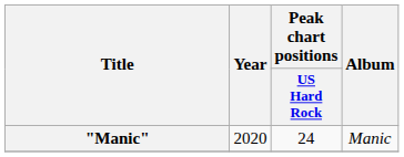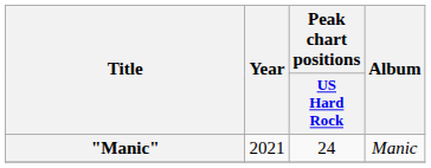 <table class="wikitable plainrowheaders" style="text-align:center;" border="1">
 <tr>
 <th scope="col" rowspan="2" style="width:13em;">Title</th>
 <th scope="col" rowspan="2" style="width:1em;">Year</th>
 <th scope="col" colspan="1">Peak chart positions</th>
 <th scope="col" rowspan="2">Album</th>
 </tr>
 <tr>
 <th style="width:3em;font-size:85%"><a href='#'>US<br>Hard Rock</a></th>
 </tr>
 <tr>
 <th scope="row">"Manic"</th>
-<td>2020</td>
+<td>2021</td>
 <td>24</td>
 <td><em>Manic</em></td>
 </tr>
 <tr>
 </tr>
 </table>
